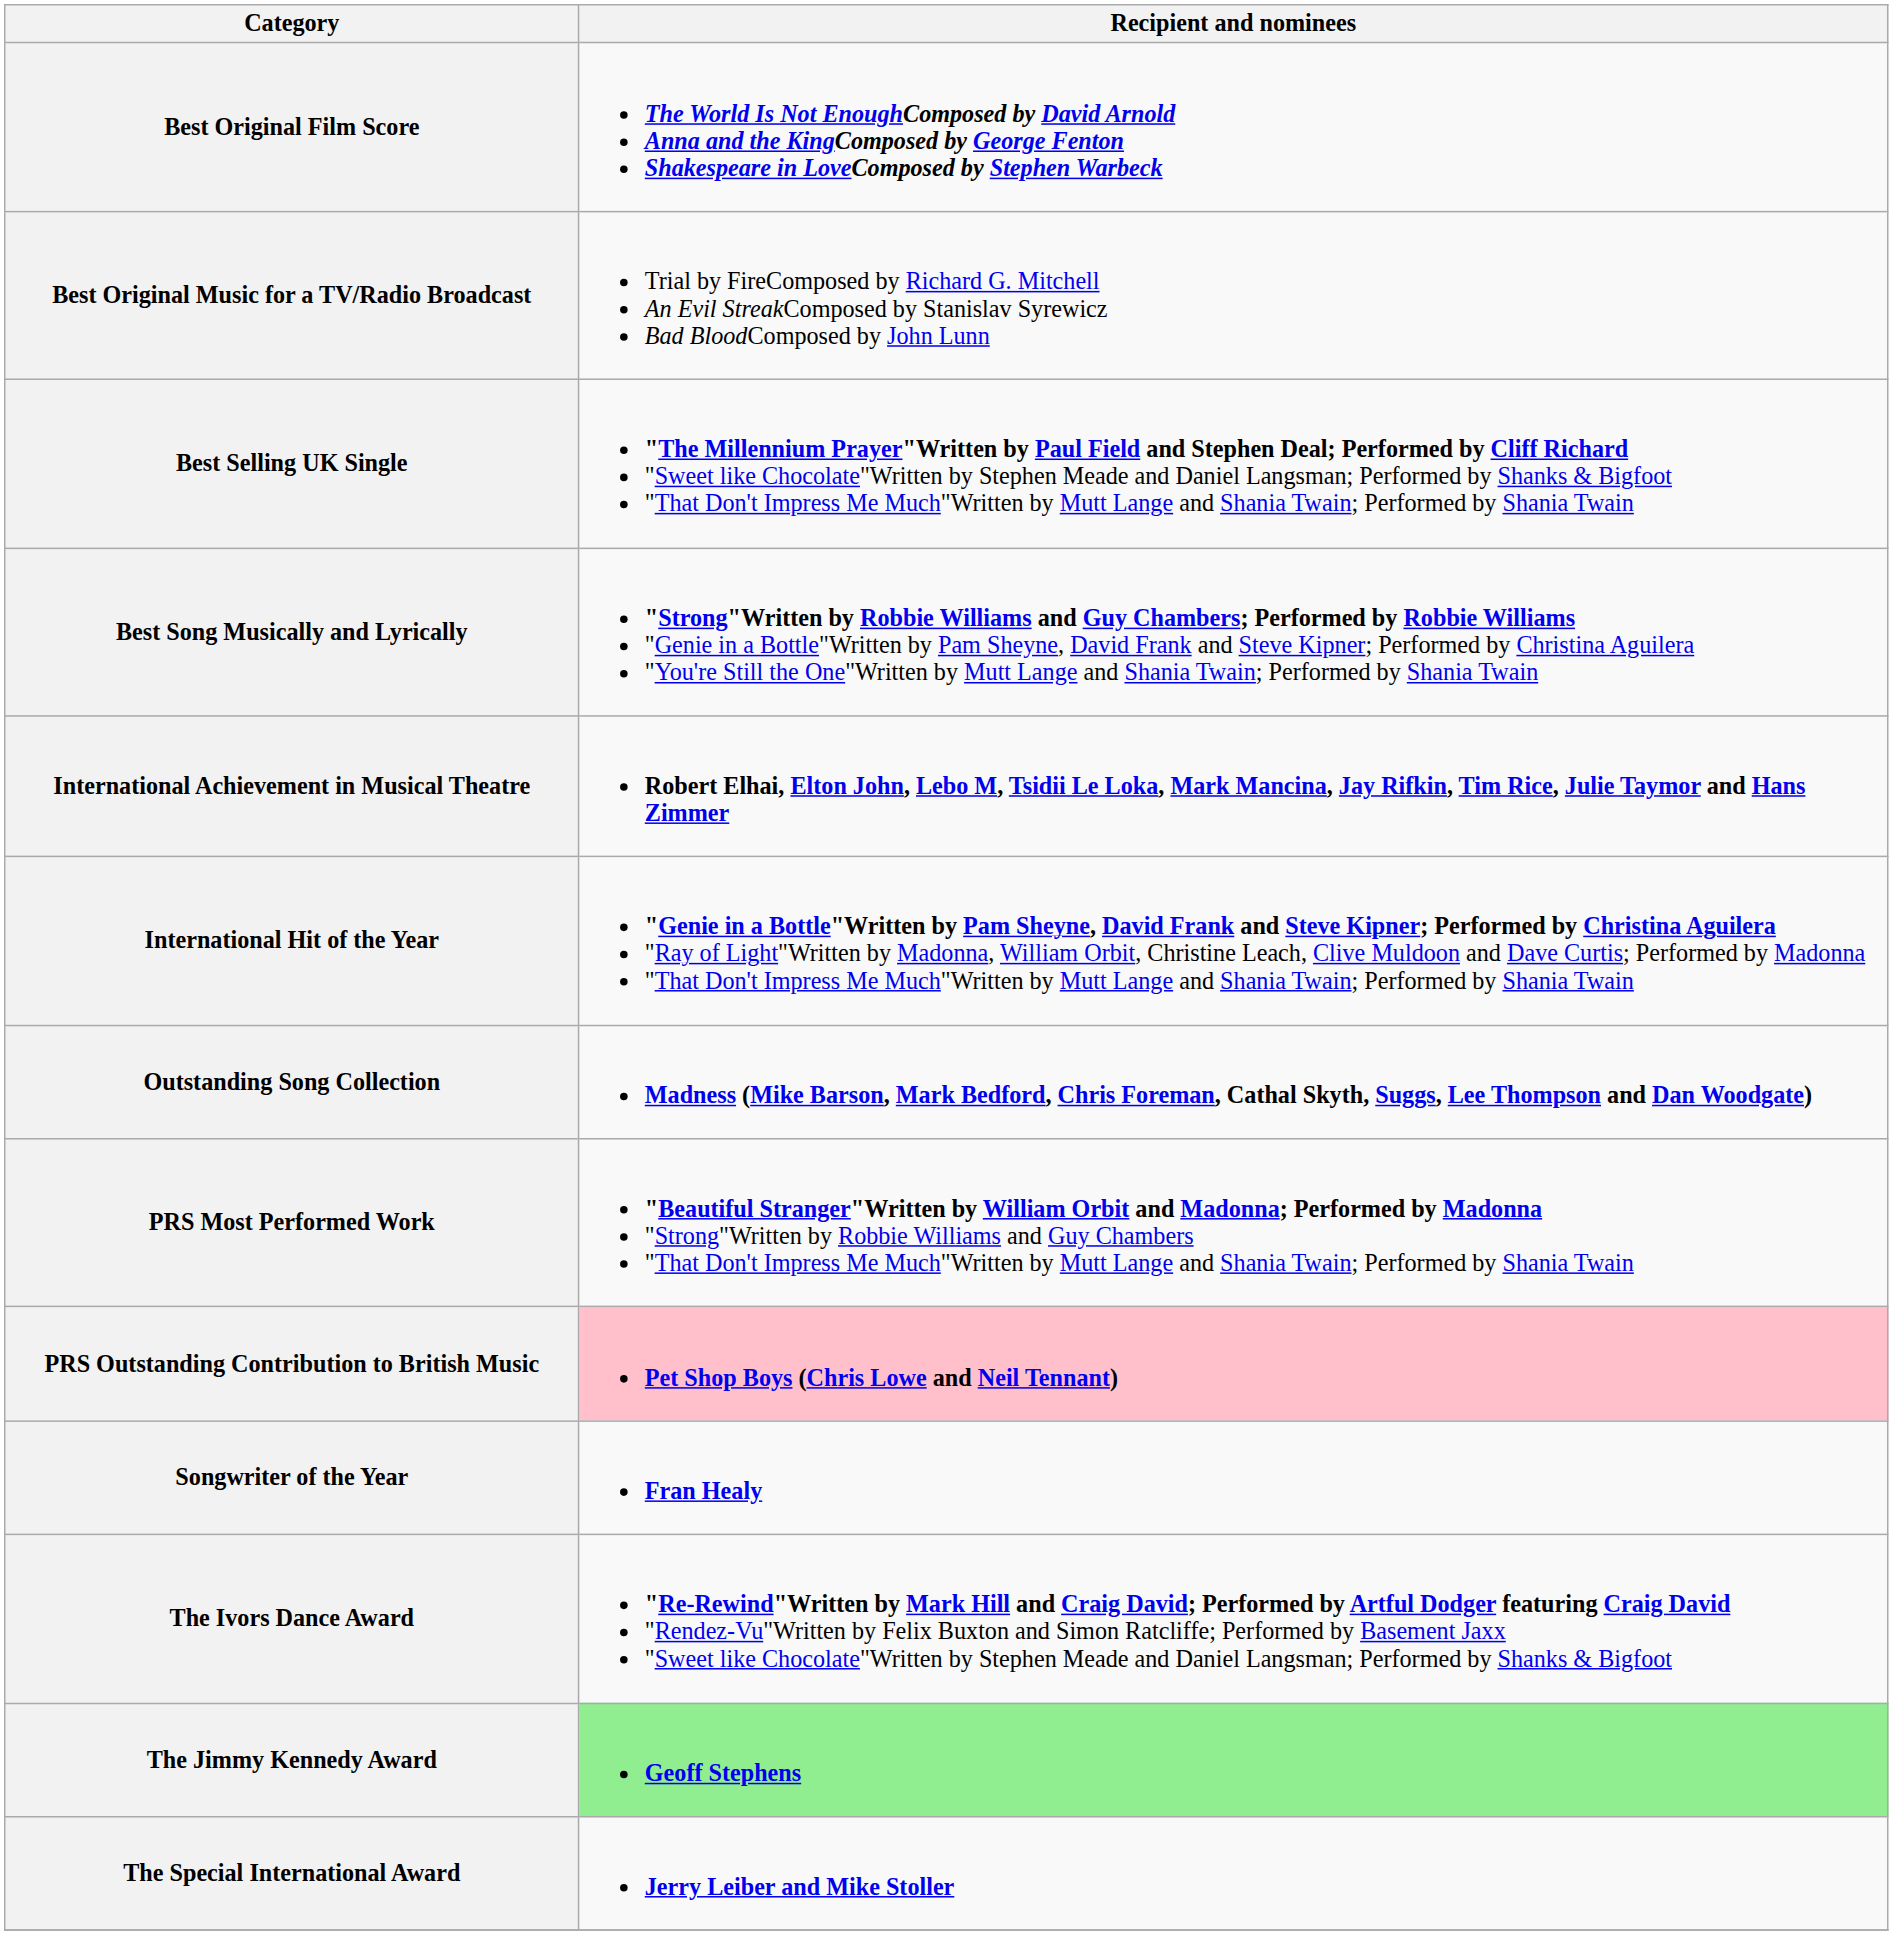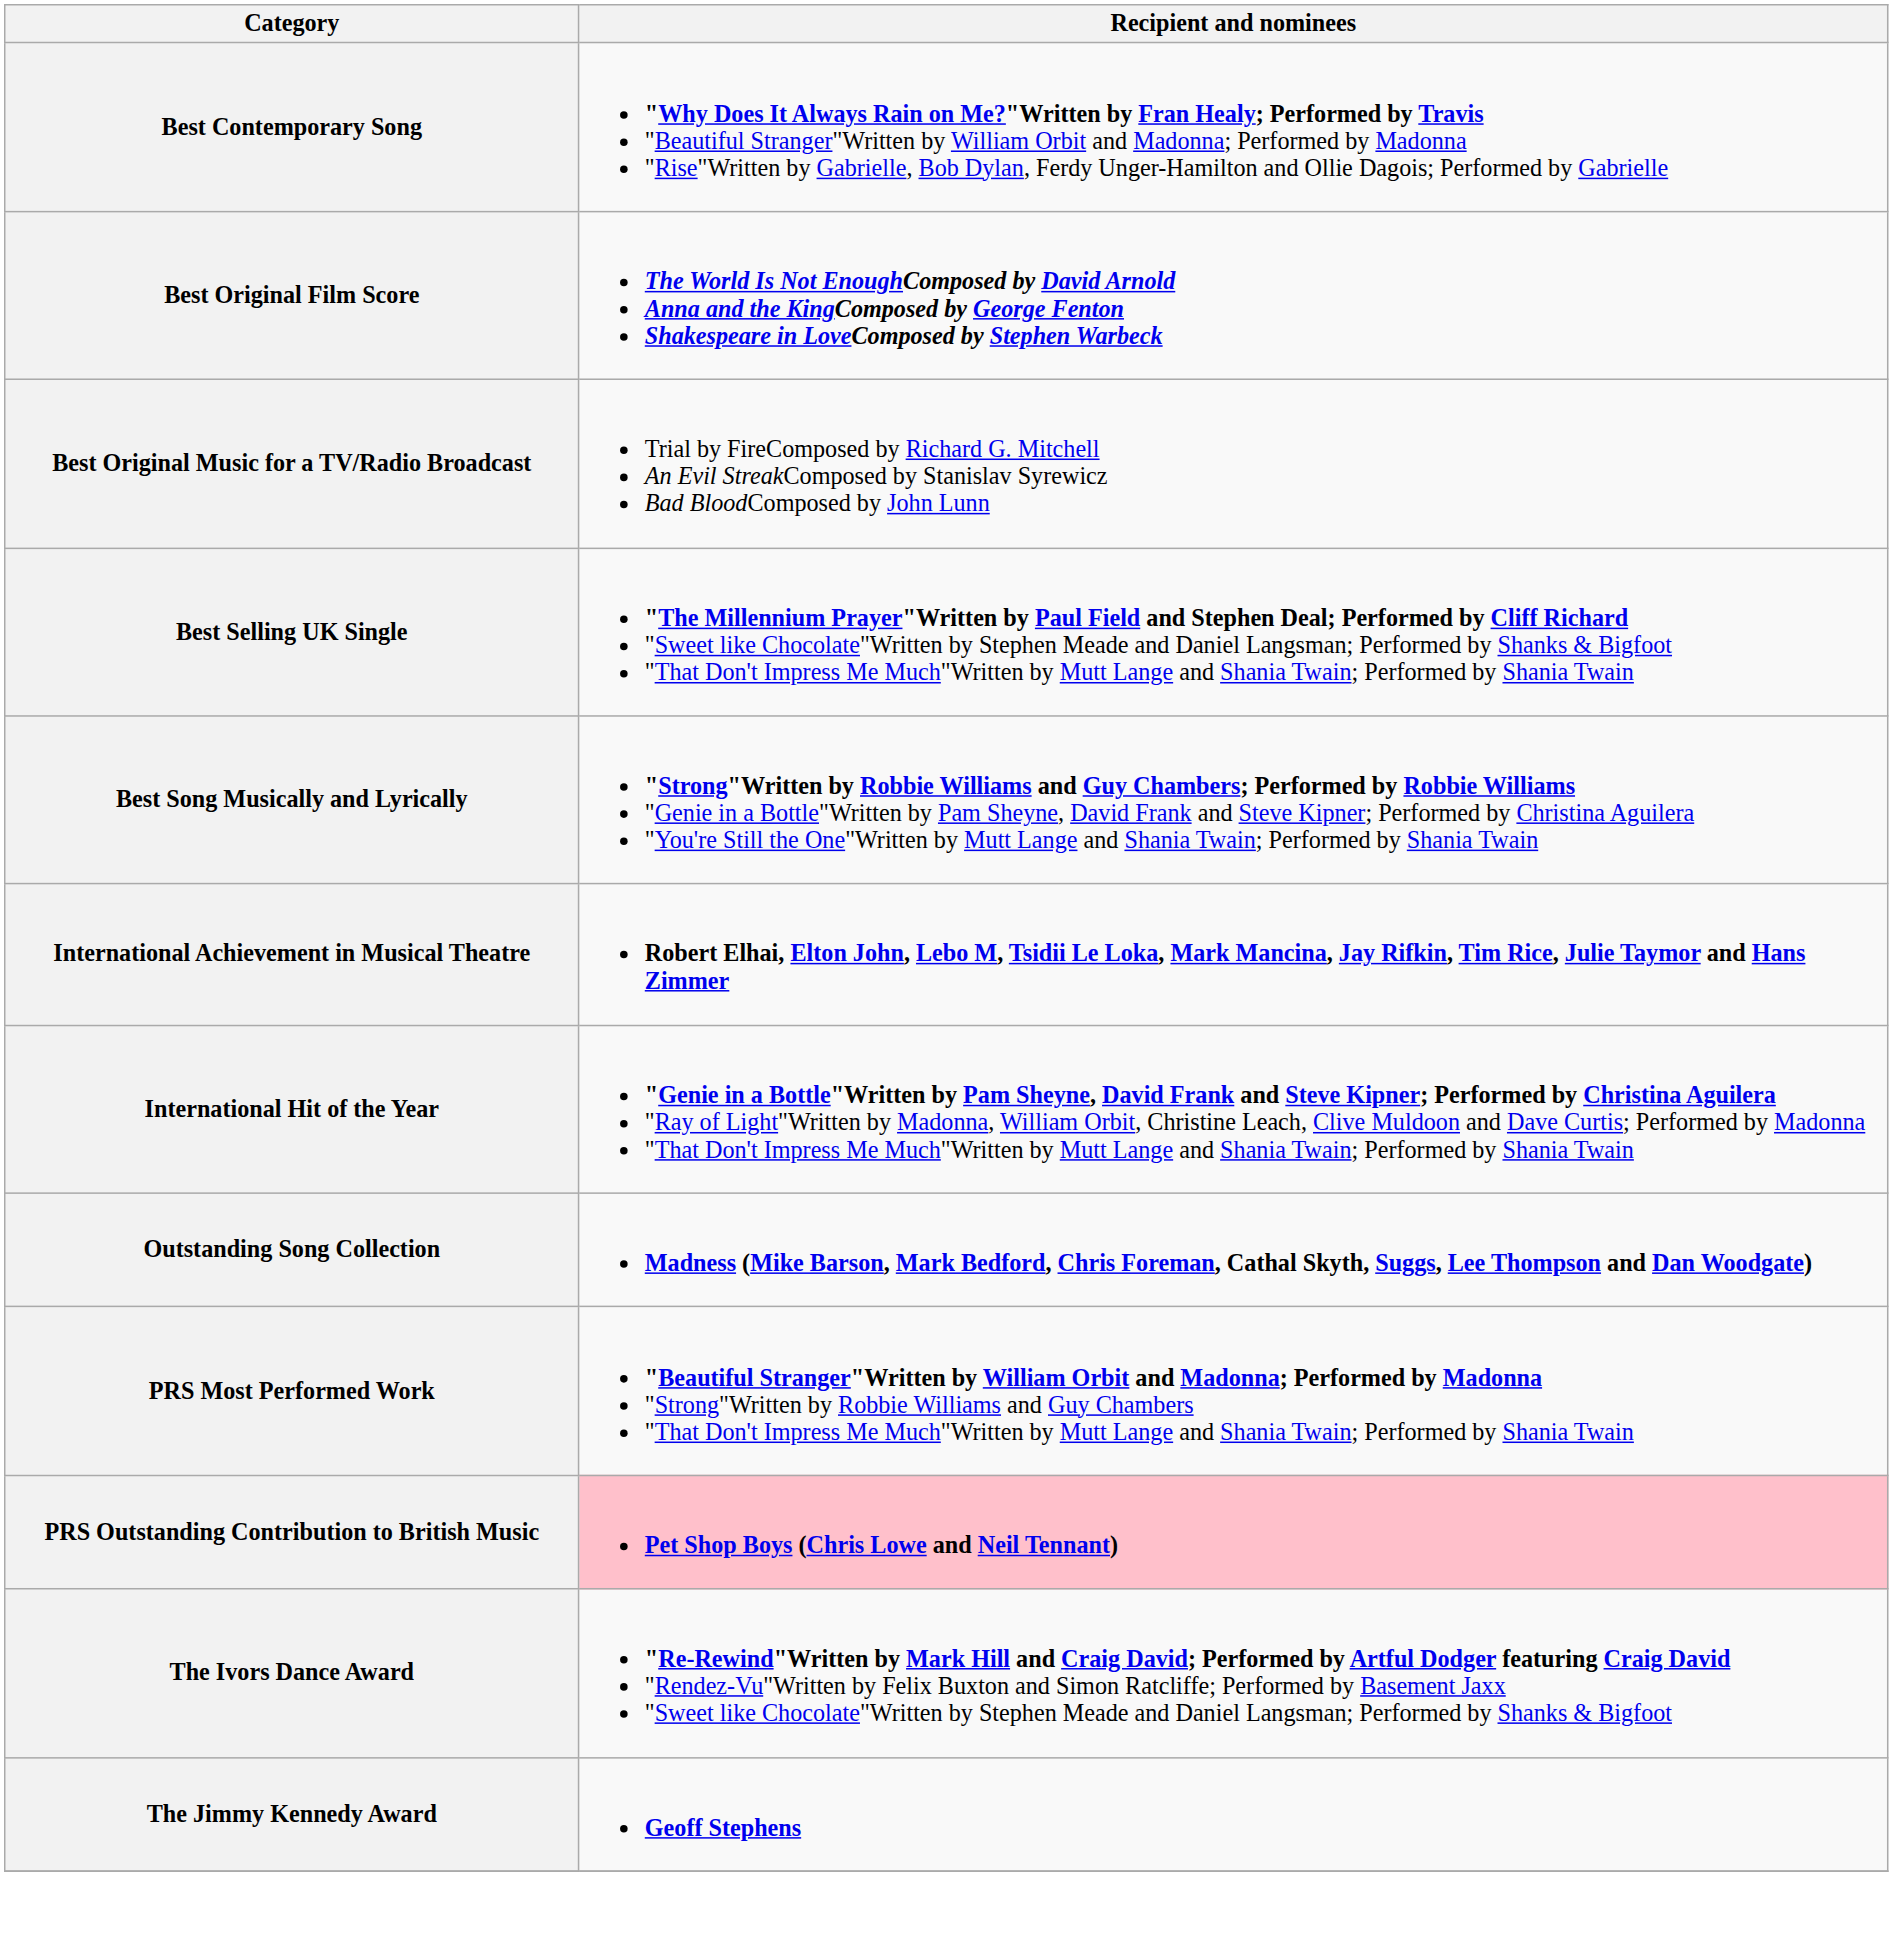 <table class="wikitable">
 <tr>
 <th width="25%">Category</th>
 <th width="57%">Recipient and nominees</th>
+</tr>
+<tr>
+<th scope="row">Best Contemporary Song</th>
+<td><br><ul><li><strong>"<a href='#'>Why Does It Always Rain on Me?</a>"Written by <a href='#'>Fran Healy</a>; Performed by <a href='#'>Travis</a></strong></li><li>"<a href='#'>Beautiful Stranger</a>"Written by <a href='#'>William Orbit</a> and <a href='#'>Madonna</a>; Performed by <a href='#'>Madonna</a></li><li>"<a href='#'>Rise</a>"Written by <a href='#'>Gabrielle</a>, <a href='#'>Bob Dylan</a>, Ferdy Unger-Hamilton and Ollie Dagois; Performed by <a href='#'>Gabrielle</a></li></ul></td>
 </tr>
 <tr>
 <th scope="row">Best Original Film Score</th>
 <td><br><ul><li><strong><em><a href='#'>The World Is Not Enough</a><em>Composed by <a href='#'>David Arnold</a><strong></li><li></em><a href='#'>Anna and the King</a><em>Composed by <a href='#'>George Fenton</a></li><li></em><a href='#'>Shakespeare in Love</a><em>Composed by <a href='#'>Stephen Warbeck</a></li></ul></td>
 </tr>
 <tr>
 <th scope="row">Best Original Music for a TV/Radio Broadcast</th>
 <td><br><ul><li></em></strong>Trial by Fire</em>Composed by <a href='#'>Richard G. Mitchell</a></strong></li><li><em>An Evil Streak</em>Composed by Stanislav Syrewicz</li><li><em>Bad Blood</em>Composed by <a href='#'>John Lunn</a></li></ul></td>
 </tr>
 <tr>
 <th scope="row">Best Selling UK Single</th>
 <td><br><ul><li><strong>"<a href='#'>The Millennium Prayer</a>"Written by <a href='#'>Paul Field</a> and Stephen Deal; Performed by <a href='#'>Cliff Richard</a></strong></li><li>"<a href='#'>Sweet like Chocolate</a>"Written by Stephen Meade and Daniel Langsman; Performed by <a href='#'>Shanks & Bigfoot</a></li><li>"<a href='#'>That Don't Impress Me Much</a>"Written by <a href='#'>Mutt Lange</a> and <a href='#'>Shania Twain</a>; Performed by <a href='#'>Shania Twain</a></li></ul></td>
 </tr>
 <tr>
 <th scope="row">Best Song Musically and Lyrically</th>
 <td><br><ul><li><strong>"<a href='#'>Strong</a>"Written by <a href='#'>Robbie Williams</a> and <a href='#'>Guy Chambers</a>; Performed by <a href='#'>Robbie Williams</a></strong></li><li>"<a href='#'>Genie in a Bottle</a>"Written by <a href='#'>Pam Sheyne</a>, <a href='#'>David Frank</a> and <a href='#'>Steve Kipner</a>; Performed by <a href='#'>Christina Aguilera</a></li><li>"<a href='#'>You're Still the One</a>"Written by <a href='#'>Mutt Lange</a> and <a href='#'>Shania Twain</a>; Performed by <a href='#'>Shania Twain</a></li></ul></td>
 </tr>
 <tr>
 <th scope="row">International Achievement in Musical Theatre</th>
 <td><br><ul><li><strong>Robert Elhai, <a href='#'>Elton John</a>, <a href='#'>Lebo M</a>, <a href='#'>Tsidii Le Loka</a>, <a href='#'>Mark Mancina</a>, <a href='#'>Jay Rifkin</a>, <a href='#'>Tim Rice</a>, <a href='#'>Julie Taymor</a> and <a href='#'>Hans Zimmer</a></strong></li></ul></td>
 </tr>
 <tr>
 <th scope="row">International Hit of the Year</th>
 <td><br><ul><li><strong>"<a href='#'>Genie in a Bottle</a>"Written by <a href='#'>Pam Sheyne</a>, <a href='#'>David Frank</a> and <a href='#'>Steve Kipner</a>; Performed by <a href='#'>Christina Aguilera</a></strong></li><li>"<a href='#'>Ray of Light</a>"Written by <a href='#'>Madonna</a>, <a href='#'>William Orbit</a>, Christine Leach, <a href='#'>Clive Muldoon</a> and <a href='#'>Dave Curtis</a>; Performed by <a href='#'>Madonna</a></li><li>"<a href='#'>That Don't Impress Me Much</a>"Written by <a href='#'>Mutt Lange</a> and <a href='#'>Shania Twain</a>; Performed by <a href='#'>Shania Twain</a></li></ul></td>
 </tr>
 <tr>
 <th scope="row">Outstanding Song Collection</th>
 <td><br><ul><li><strong><a href='#'>Madness</a> (<a href='#'>Mike Barson</a>, <a href='#'>Mark Bedford</a>, <a href='#'>Chris Foreman</a>, Cathal Skyth, <a href='#'>Suggs</a>, <a href='#'>Lee Thompson</a> and <a href='#'>Dan Woodgate</a>)</strong></li></ul></td>
 </tr>
 <tr>
 <th scope="row">PRS Most Performed Work</th>
 <td><br><ul><li><strong>"<a href='#'>Beautiful Stranger</a>"Written by <a href='#'>William Orbit</a> and <a href='#'>Madonna</a>; Performed by <a href='#'>Madonna</a></strong></li><li>"<a href='#'>Strong</a>"Written by <a href='#'>Robbie Williams</a> and <a href='#'>Guy Chambers</a></li><li>"<a href='#'>That Don't Impress Me Much</a>"Written by <a href='#'>Mutt Lange</a> and <a href='#'>Shania Twain</a>; Performed by <a href='#'>Shania Twain</a></li></ul></td>
 </tr>
 <tr>
 <th scope="row">PRS Outstanding Contribution to British Music</th>
 <td style="background: pink;"><br><ul><li><strong><a href='#'>Pet Shop Boys</a> (<a href='#'>Chris Lowe</a> and <a href='#'>Neil Tennant</a>)</strong></li></ul></td>
 </tr>
 <tr>
-<th scope="row">Songwriter of the Year</th>
-<td><br><ul><li><strong><a href='#'>Fran Healy</a></strong></li></ul></td>
-</tr>
-<tr>
 <th scope="row">The Ivors Dance Award</th>
 <td><br><ul><li><strong>"<a href='#'>Re-Rewind</a>"Written by <a href='#'>Mark Hill</a> and <a href='#'>Craig David</a>; Performed by <a href='#'>Artful Dodger</a> featuring <a href='#'>Craig David</a></strong></li><li>"<a href='#'>Rendez-Vu</a>"Written by Felix Buxton and Simon Ratcliffe; Performed by <a href='#'>Basement Jaxx</a></li><li>"<a href='#'>Sweet like Chocolate</a>"Written by Stephen Meade and Daniel Langsman; Performed by <a href='#'>Shanks & Bigfoot</a></li></ul></td>
 </tr>
 <tr>
 <th scope="row">The Jimmy Kennedy Award</th>
-<td style="background: lightgreen;"><br><ul><li><strong><a href='#'>Geoff Stephens</a></strong></li></ul></td>
-</tr>
-<tr>
-<th scope="row">The Special International Award</th>
-<td><br><ul><li><strong><a href='#'>Jerry Leiber and Mike Stoller</a></strong></li></ul></td>
+<td><br><ul><li><strong><a href='#'>Geoff Stephens</a></strong></li></ul></td>
 </tr>
 <tr>
 </tr>
 </table>
